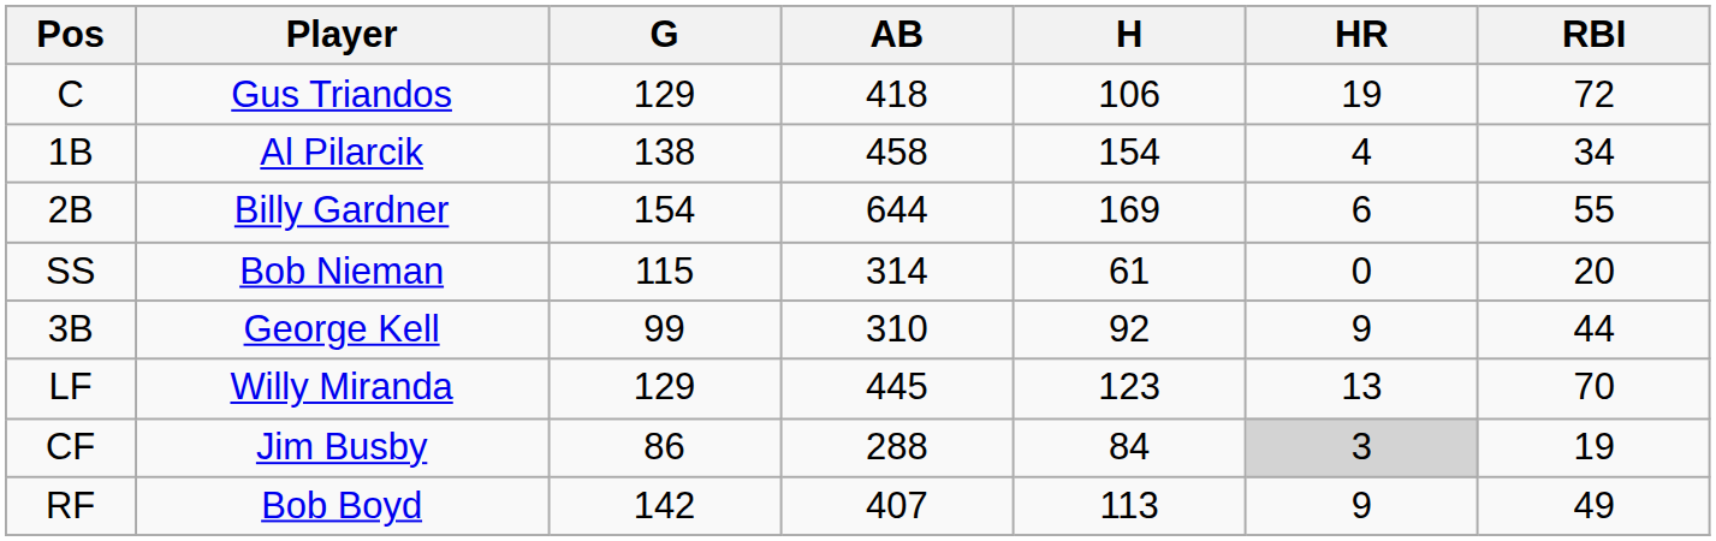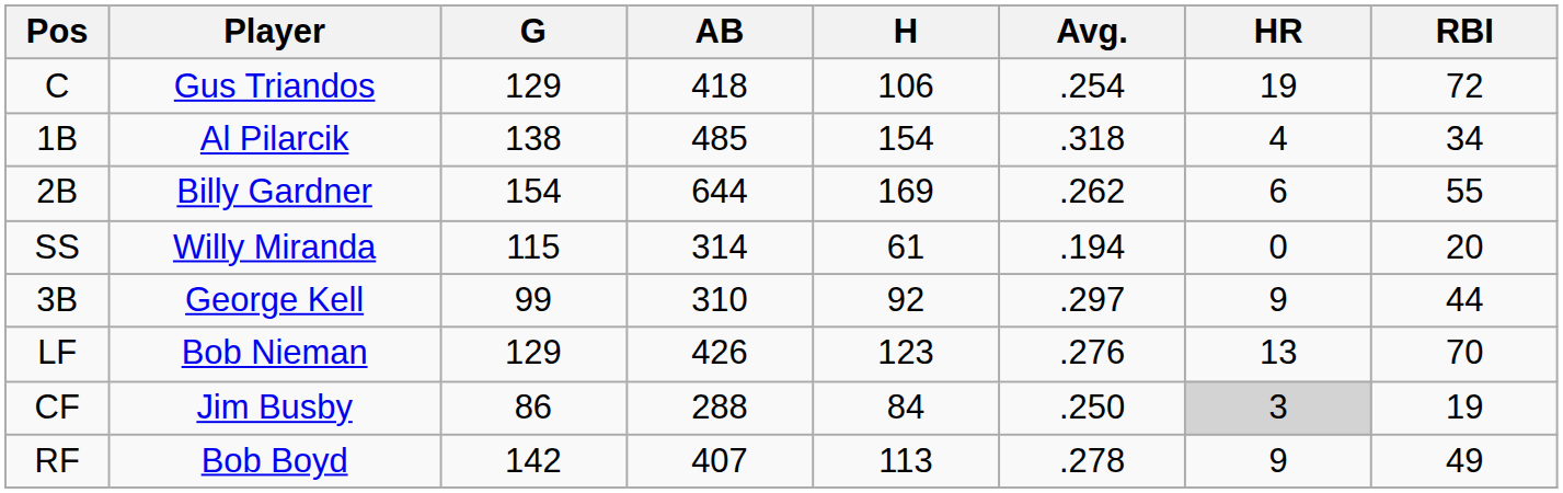 <table class="wikitable sortable">
 <tr>
 <th bgcolor="#DDDDFF" width="5%">Pos</th>
 <th bgcolor="#DDDDFF" width="16%">Player</th>
 <th bgcolor="#DDDDFF" width="9%">G</th>
 <th bgcolor="#DDDDFF" width="9%">AB</th>
 <th bgcolor="#DDDDFF" width="9%">H</th>
+<th bgcolor="#DDDDFF" width="9%">Avg.</th>
 <th bgcolor="#DDDDFF" width="9%">HR</th>
 <th bgcolor="#DDDDFF" width="9%">RBI</th>
 </tr>
 <tr align="center">
 <td>C</td>
 <td><a href='#'>Gus Triandos</a></td>
 <td>129</td>
 <td>418</td>
 <td>106</td>
+<td>.254</td>
 <td>19</td>
 <td>72</td>
 </tr>
 <tr align=center>
 <td>1B</td>
 <td><a href='#'>Al Pilarcik</a></td>
 <td>138</td>
-<td>458</td>
+<td>485</td>
 <td>154</td>
+<td>.318</td>
 <td>4</td>
 <td>34</td>
 </tr>
 <tr align=center>
 <td>2B</td>
 <td><a href='#'>Billy Gardner</a></td>
 <td>154</td>
 <td>644</td>
 <td>169</td>
+<td>.262</td>
 <td>6</td>
 <td>55</td>
 </tr>
 <tr align=center>
 <td>SS</td>
-<td><a href='#'>Bob Nieman</a></td>
+<td><a href='#'>Willy Miranda</a></td>
 <td>115</td>
 <td>314</td>
 <td>61</td>
+<td>.194</td>
 <td>0</td>
 <td>20</td>
 </tr>
 <tr align=center>
 <td>3B</td>
 <td><a href='#'>George Kell</a></td>
 <td>99</td>
 <td>310</td>
 <td>92</td>
+<td>.297</td>
 <td>9</td>
 <td>44</td>
 </tr>
 <tr align=center>
 <td>LF</td>
-<td><a href='#'>Willy Miranda</a></td>
+<td><a href='#'>Bob Nieman</a></td>
 <td>129</td>
-<td>445</td>
+<td>426</td>
 <td>123</td>
+<td>.276</td>
 <td>13</td>
 <td>70</td>
 </tr>
 <tr align=center>
 <td>CF</td>
 <td><a href='#'>Jim Busby</a></td>
 <td>86</td>
 <td>288</td>
 <td>84</td>
+<td>.250</td>
 <td style="background: lightgrey;">3</td>
 <td>19</td>
 </tr>
 <tr align=center>
 <td>RF</td>
 <td><a href='#'>Bob Boyd</a></td>
 <td>142</td>
 <td>407</td>
 <td>113</td>
+<td>.278</td>
 <td>9</td>
 <td>49</td>
 </tr>
 </table>
